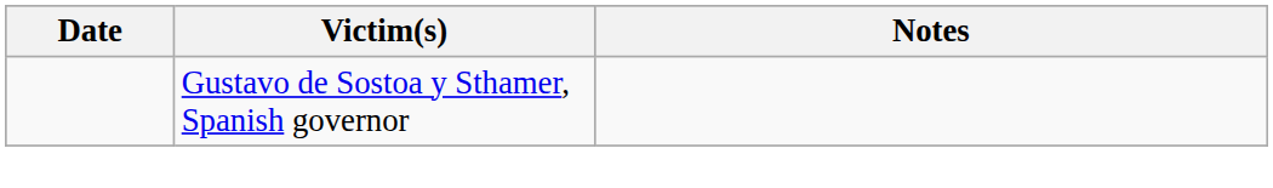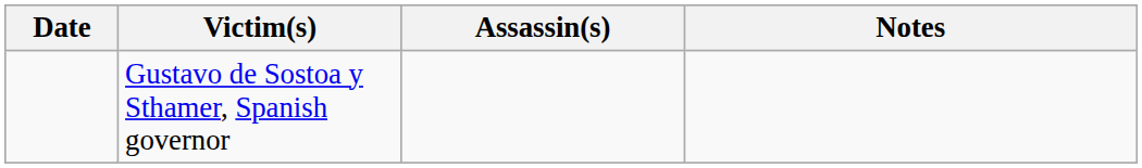 <table class="wikitable sortable" style="width:100%">
 <tr>
 <th style="width:10%">Date</th>
 <th style="width:25%">Victim(s)</th>
+<th style="width:25%">Assassin(s)</th>
 <th style="width:40%">Notes</th>
 </tr>
 <tr>
 <td></td>
 <td><a href='#'>Gustavo de Sostoa y Sthamer</a>, <a href='#'>Spanish</a> governor</td>
 <td></td>
+<td></td>
 </tr>
 </table>
